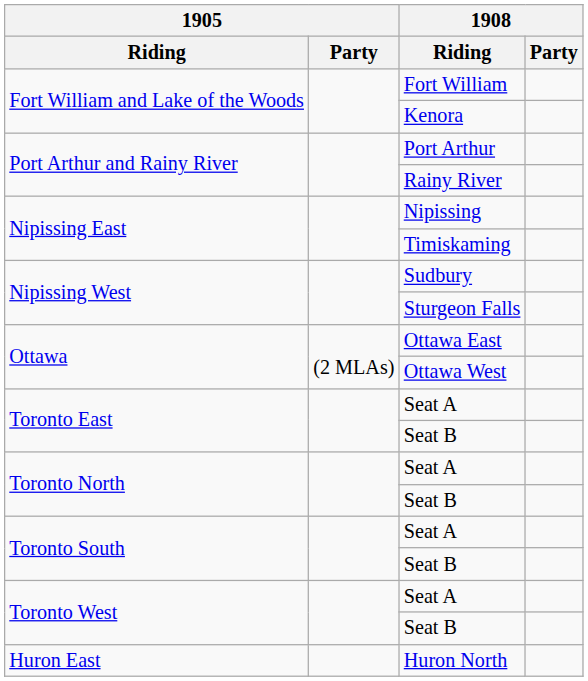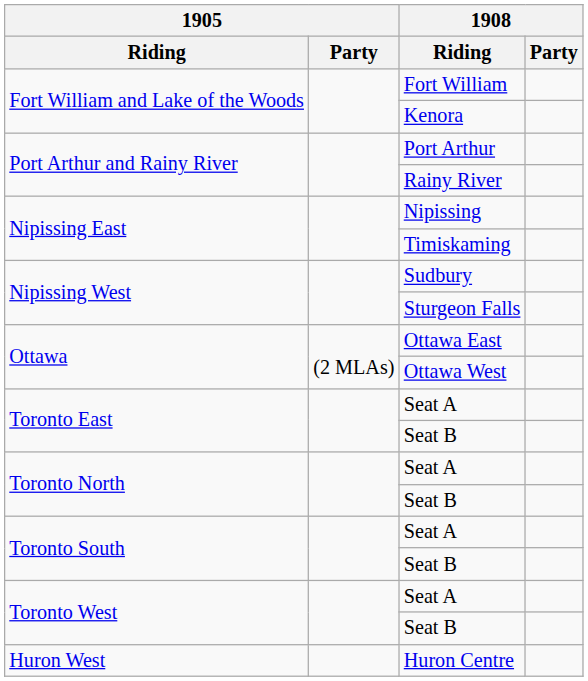 <table class="wikitable">
 <tr>
 <th colspan="2">1905</th>
 <th colspan="2">1908</th>
 </tr>
 <tr>
 <th>Riding</th>
 <th>Party</th>
 <th>Riding</th>
 <th>Party</th>
 </tr>
 <tr>
 <td rowspan="2"><a href='#'>Fort William and Lake of the Woods</a></td>
 <td rowspan="2"></td>
 <td><a href='#'>Fort William</a></td>
 <td></td>
 </tr>
 <tr>
 <td><a href='#'>Kenora</a></td>
 <td></td>
 </tr>
 <tr>
 <td rowspan="2"><a href='#'>Port Arthur and Rainy River</a></td>
 <td rowspan="2"></td>
 <td><a href='#'>Port Arthur</a></td>
 <td></td>
 </tr>
 <tr>
 <td><a href='#'>Rainy River</a></td>
 <td></td>
 </tr>
 <tr>
 <td rowspan="2"><a href='#'>Nipissing East</a></td>
 <td rowspan="2"></td>
 <td><a href='#'>Nipissing</a></td>
 <td></td>
 </tr>
 <tr>
 <td><a href='#'>Timiskaming</a></td>
 <td></td>
 </tr>
 <tr>
 <td rowspan="2"><a href='#'>Nipissing West</a></td>
 <td rowspan="2"></td>
 <td><a href='#'>Sudbury</a></td>
 <td></td>
 </tr>
 <tr>
 <td><a href='#'>Sturgeon Falls</a></td>
 <td></td>
 </tr>
 <tr>
 <td rowspan="2"><a href='#'>Ottawa</a></td>
 <td rowspan="2"><br>(2 MLAs)</td>
 <td><a href='#'>Ottawa East</a></td>
 <td></td>
 </tr>
 <tr>
 <td><a href='#'>Ottawa West</a></td>
 <td></td>
 </tr>
 <tr>
 <td rowspan="2"><a href='#'>Toronto East</a></td>
 <td rowspan="2"></td>
 <td>Seat A</td>
 <td></td>
 </tr>
 <tr>
 <td>Seat B</td>
 <td></td>
 </tr>
 <tr>
 <td rowspan="2"><a href='#'>Toronto North</a></td>
 <td rowspan="2"></td>
 <td>Seat A</td>
 <td></td>
 </tr>
 <tr>
 <td>Seat B</td>
 <td></td>
 </tr>
 <tr>
 <td rowspan="2"><a href='#'>Toronto South</a></td>
 <td rowspan="2"></td>
 <td>Seat A</td>
 <td></td>
 </tr>
 <tr>
 <td>Seat B</td>
 <td></td>
 </tr>
 <tr>
 <td rowspan="2"><a href='#'>Toronto West</a></td>
 <td rowspan="2"></td>
 <td>Seat A</td>
 <td></td>
 </tr>
 <tr>
 <td>Seat B</td>
 <td></td>
 </tr>
 <tr>
-<td><a href='#'>Huron East</a></td>
+<td><a href='#'>Huron West</a></td>
 <td></td>
-<td><a href='#'>Huron North</a></td>
+<td><a href='#'>Huron Centre</a></td>
 <td></td>
 </tr>
 </table>
